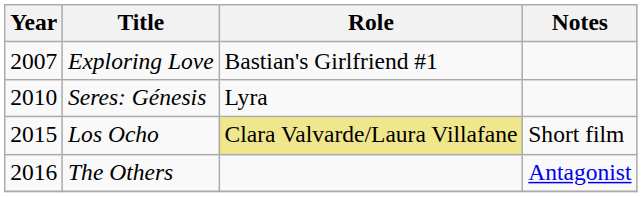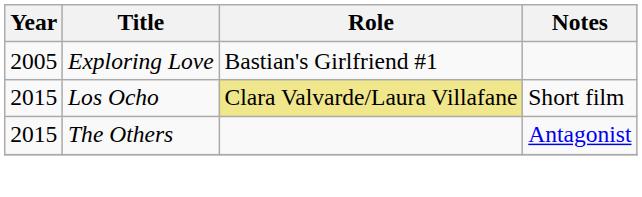 <table class="wikitable sortable">
 <tr>
 <th>Year</th>
 <th>Title</th>
 <th>Role</th>
 <th>Notes</th>
 </tr>
 <tr>
-<td>2007</td>
+<td>2005</td>
 <td><em>Exploring Love</em></td>
 <td>Bastian's Girlfriend #1</td>
-<td></td>
-</tr>
-<tr>
-<td>2010</td>
-<td><em>Seres: Génesis</em></td>
-<td>Lyra</td>
 <td></td>
 </tr>
 <tr>
 <td>2015</td>
 <td><em>Los Ocho</em></td>
 <td style="background: khaki;">Clara Valvarde/Laura Villafane</td>
 <td>Short film</td>
 </tr>
 <tr>
-<td>2016</td>
+<td>2015</td>
 <td><em>The Others</em></td>
 <td></td>
 <td><a href='#'>Antagonist</a></td>
 </tr>
 <tr>
 </tr>
 </table>
